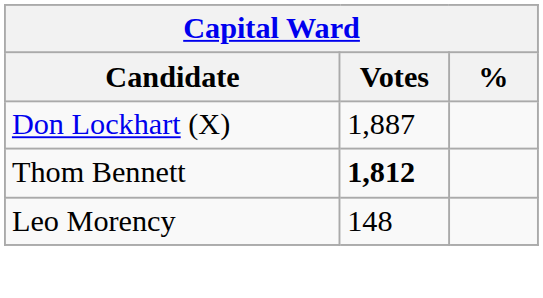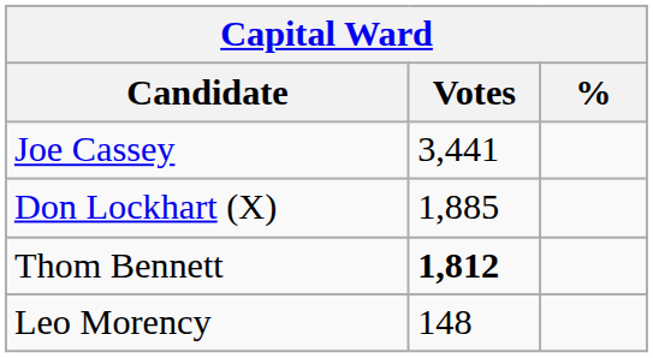 <table class="wikitable">
 <tr>
 <th colspan="3"><a href='#'>Capital Ward</a></th>
 </tr>
 <tr>
 <th style="width: 170px">Candidate</th>
 <th style="width: 50px">Votes</th>
 <th style="width: 40px">%</th>
 </tr>
 <tr>
+<td><a href='#'>Joe Cassey</a></td>
+<td>3,441</td>
+<td></td>
+</tr>
+<tr>
 <td><a href='#'>Don Lockhart</a> (X)</td>
-<td>1,887</td>
+<td>1,885</td>
 <td></td>
 </tr>
 <tr>
 <td>Thom Bennett</td>
 <td><strong>1,812</strong></td>
 <td></td>
 </tr>
 <tr>
 <td>Leo Morency</td>
 <td>148</td>
 <td></td>
 </tr>
 </table>
